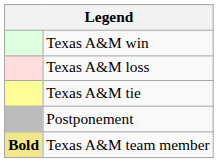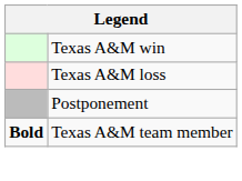 <table class="wikitable" style="font-size:90%">
 <tr>
 <th colspan="2">Legend</th>
 </tr>
 <tr>
 <td bgcolor="#ddffdd"> </td>
 <td>Texas A&M win</td>
 </tr>
 <tr>
 <td bgcolor="#ffdddd"> </td>
 <td>Texas A&M loss</td>
 </tr>
 <tr>
-<td bgcolor="#FDFD96"> </td>
-<td>Texas A&M tie</td>
-</tr>
-<tr>
 <td bgcolor="#bbbbbb"> </td>
 <td>Postponement</td>
 </tr>
 <tr>
-<td style="background: khaki;"><strong>Bold</strong></td>
+<td><strong>Bold</strong></td>
 <td>Texas A&M team member</td>
 </tr>
 </table>
